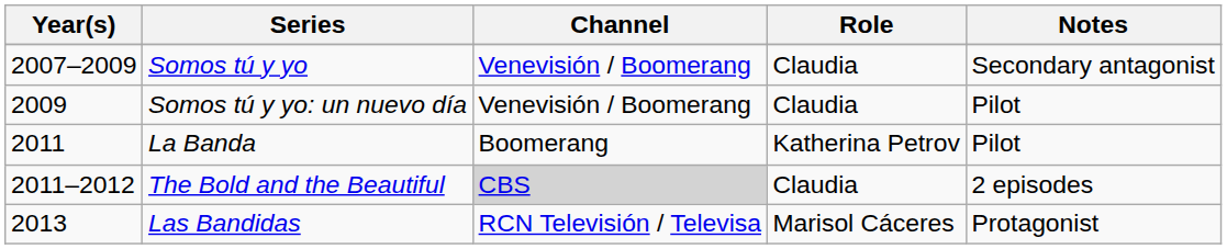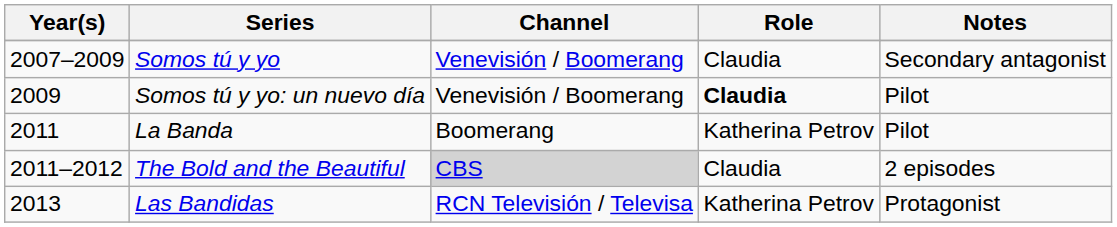 <table class="wikitable">
 <tr>
 <th>Year(s)</th>
 <th>Series</th>
 <th>Channel</th>
 <th>Role</th>
 <th>Notes</th>
 </tr>
 <tr>
 </tr>
 <tr>
 <td>2007–2009</td>
 <td><em><a href='#'>Somos tú y yo</a></em></td>
 <td><a href='#'>Venevisión</a> / <a href='#'>Boomerang</a></td>
 <td>Claudia</td>
 <td>Secondary antagonist</td>
 </tr>
 <tr>
 <td>2009</td>
 <td><em>Somos tú y yo: un nuevo día</em></td>
 <td>Venevisión / Boomerang</td>
-<td>Claudia</td>
+<td><strong>Claudia</strong></td>
 <td>Pilot</td>
 </tr>
 <tr>
 <td>2011</td>
 <td><em>La Banda</em></td>
 <td>Boomerang</td>
 <td>Katherina Petrov</td>
 <td>Pilot</td>
 </tr>
 <tr>
 <td>2011–2012</td>
 <td><em><a href='#'>The Bold and the Beautiful</a></em></td>
 <td style="background: lightgrey;"><a href='#'>CBS</a></td>
 <td>Claudia</td>
 <td>2 episodes</td>
 </tr>
 <tr>
 <td>2013</td>
 <td><em><a href='#'>Las Bandidas</a></em></td>
 <td><a href='#'>RCN Televisión</a> / <a href='#'>Televisa</a></td>
-<td>Marisol Cáceres</td>
+<td>Katherina Petrov</td>
 <td>Protagonist</td>
 </tr>
 </table>
